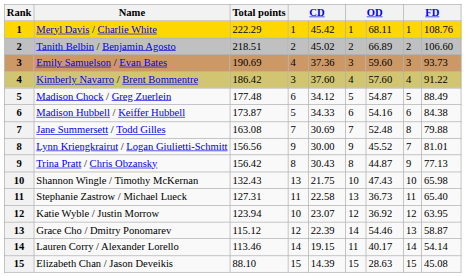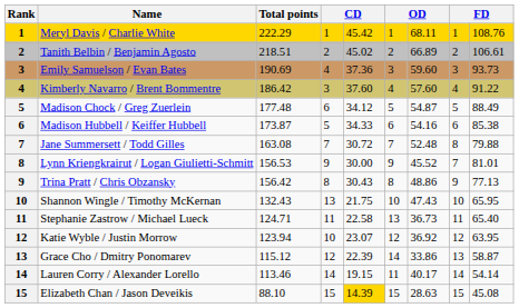 <table class="wikitable sortable">
 <tr>
 <th>Rank</th>
 <th>Name</th>
 <th>Total points</th>
 <th colspan="2" width="80px"><a href='#'>CD</a></th>
 <th colspan="2" width="80px"><a href='#'>OD</a></th>
 <th colspan="2" width="80px"><a href='#'>FD</a></th>
 </tr>
 <tr bgcolor="gold">
 <td align="center"><strong>1</strong></td>
 <td><a href='#'>Meryl Davis</a> / <a href='#'>Charlie White</a></td>
 <td>222.29</td>
 <td>1</td>
 <td>45.42</td>
 <td>1</td>
 <td>68.11</td>
 <td>1</td>
 <td>108.76</td>
 </tr>
 <tr bgcolor="silver">
 <td align="center"><strong>2</strong></td>
 <td><a href='#'>Tanith Belbin</a> / <a href='#'>Benjamin Agosto</a></td>
 <td>218.51</td>
 <td>2</td>
 <td>45.02</td>
 <td>2</td>
 <td>66.89</td>
 <td>2</td>
-<td>106.60</td>
+<td>106.61</td>
 </tr>
 <tr bgcolor="cc9966">
 <td align="center"><strong>3</strong></td>
 <td><a href='#'>Emily Samuelson</a> / <a href='#'>Evan Bates</a></td>
 <td>190.69</td>
 <td>4</td>
 <td>37.36</td>
 <td>3</td>
 <td>59.60</td>
 <td>3</td>
 <td>93.73</td>
 </tr>
 <tr bgcolor="#d1c571">
 <td align="center"><strong>4</strong></td>
 <td><a href='#'>Kimberly Navarro</a> / <a href='#'>Brent Bommentre</a></td>
 <td>186.42</td>
 <td>3</td>
 <td>37.60</td>
 <td>4</td>
 <td>57.60</td>
 <td>4</td>
 <td>91.22</td>
 </tr>
 <tr>
 <th>5</th>
 <td><a href='#'>Madison Chock</a> / <a href='#'>Greg Zuerlein</a></td>
 <td>177.48</td>
 <td>6</td>
 <td>34.12</td>
 <td>5</td>
 <td>54.87</td>
 <td>5</td>
 <td>88.49</td>
 </tr>
 <tr>
 <th>6</th>
 <td><a href='#'>Madison Hubbell</a> / <a href='#'>Keiffer Hubbell</a></td>
 <td>173.87</td>
 <td>5</td>
 <td>34.33</td>
 <td>6</td>
 <td>54.16</td>
 <td>6</td>
-<td>84.38</td>
+<td>85.38</td>
 </tr>
 <tr>
 <th>7</th>
 <td><a href='#'>Jane Summersett</a> / <a href='#'>Todd Gilles</a></td>
 <td>163.08</td>
 <td>7</td>
-<td>30.69</td>
+<td>30.72</td>
 <td>7</td>
 <td>52.48</td>
 <td>8</td>
 <td>79.88</td>
 </tr>
 <tr>
 <th>8</th>
 <td><a href='#'>Lynn Kriengkrairut</a> / <a href='#'>Logan Giulietti-Schmitt</a></td>
-<td>156.56</td>
+<td>156.53</td>
 <td>9</td>
 <td>30.00</td>
 <td>9</td>
 <td>45.52</td>
 <td>7</td>
 <td>81.01</td>
 </tr>
 <tr>
 <th>9</th>
 <td><a href='#'>Trina Pratt</a> / <a href='#'>Chris Obzansky</a></td>
 <td>156.42</td>
 <td>8</td>
 <td>30.43</td>
 <td>8</td>
-<td>44.87</td>
+<td>48.86</td>
 <td>9</td>
 <td>77.13</td>
 </tr>
 <tr>
 <th>10</th>
 <td>Shannon Wingle / Timothy McKernan</td>
 <td>132.43</td>
 <td>13</td>
 <td>21.75</td>
 <td>10</td>
 <td>47.43</td>
 <td>10</td>
-<td>65.98</td>
+<td>65.95</td>
 </tr>
 <tr>
 <th>11</th>
 <td>Stephanie Zastrow / Michael Lueck</td>
-<td>127.31</td>
+<td>124.71</td>
 <td>11</td>
 <td>22.58</td>
 <td>13</td>
 <td>36.73</td>
 <td>11</td>
 <td>65.40</td>
 </tr>
 <tr>
 <th>12</th>
 <td>Katie Wyble / Justin Morrow</td>
 <td>123.94</td>
 <td>10</td>
 <td>23.07</td>
 <td>12</td>
 <td>36.92</td>
 <td>12</td>
 <td>63.95</td>
 </tr>
 <tr>
 <th>13</th>
 <td>Grace Cho / Dmitry Ponomarev</td>
 <td>115.12</td>
 <td>12</td>
 <td>22.39</td>
 <td>14</td>
-<td>54.46</td>
+<td>33.86</td>
 <td>13</td>
 <td>58.87</td>
 </tr>
 <tr>
 <th>14</th>
 <td>Lauren Corry / Alexander Lorello</td>
 <td>113.46</td>
 <td>14</td>
 <td>19.15</td>
 <td>11</td>
 <td>40.17</td>
 <td>14</td>
 <td>54.14</td>
 </tr>
 <tr>
 <th>15</th>
 <td>Elizabeth Chan / Jason Deveikis</td>
 <td>88.10</td>
 <td>15</td>
-<td>14.39</td>
+<td style="background: gold;">14.39</td>
 <td>15</td>
 <td>28.63</td>
 <td>15</td>
 <td>45.08</td>
 </tr>
 </table>
